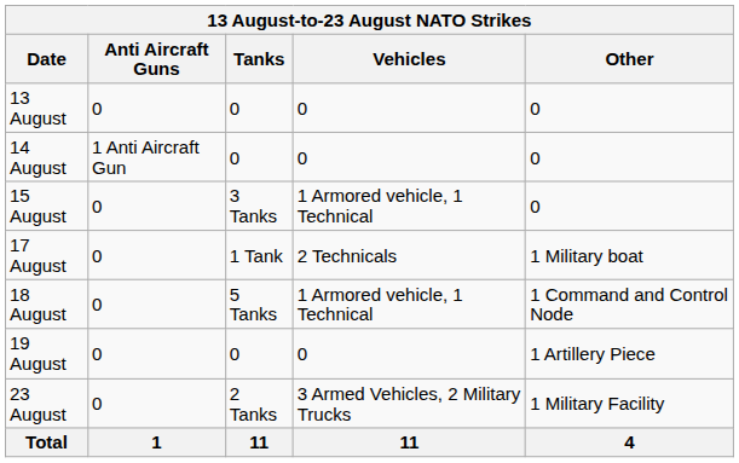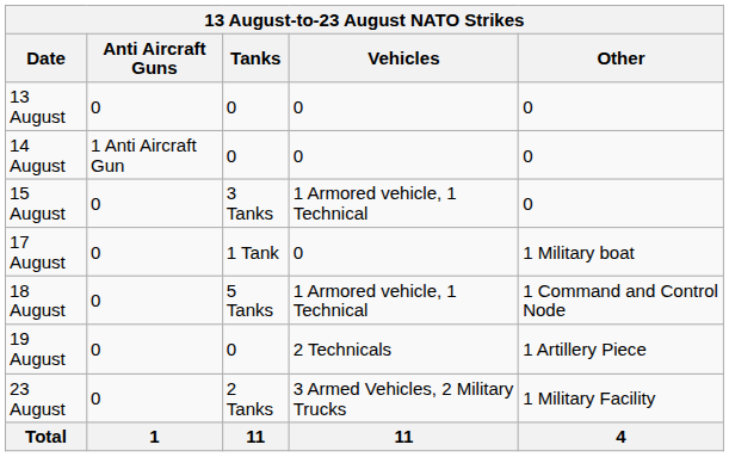 <table class="wikitable" style="font-size:95%;">
 <tr>
 <th colspan="7">13 August-to-23 August NATO Strikes</th>
 </tr>
 <tr>
 <th>Date</th>
 <th>Anti Aircraft Guns</th>
 <th>Tanks</th>
 <th>Vehicles</th>
 <th>Other</th>
 </tr>
 <tr>
 <td>13 August</td>
 <td>0</td>
 <td>0</td>
 <td>0</td>
 <td>0</td>
 </tr>
 <tr>
 <td>14 August</td>
 <td>1 Anti Aircraft Gun</td>
 <td>0</td>
 <td>0</td>
 <td>0</td>
 </tr>
 <tr>
 <td>15 August</td>
 <td>0</td>
 <td>3 Tanks</td>
 <td>1 Armored vehicle, 1 Technical</td>
 <td>0</td>
 </tr>
 <tr>
 <td>17 August</td>
 <td>0</td>
 <td>1 Tank</td>
-<td>2 Technicals</td>
+<td>0</td>
 <td>1 Military boat</td>
 </tr>
 <tr>
 <td>18 August</td>
 <td>0</td>
 <td>5 Tanks</td>
 <td>1 Armored vehicle, 1 Technical</td>
 <td>1 Command and Control Node</td>
 </tr>
 <tr>
 <td>19 August</td>
 <td>0</td>
 <td>0</td>
-<td>0</td>
+<td>2 Technicals</td>
 <td>1 Artillery Piece</td>
 </tr>
 <tr>
 <td>23 August</td>
 <td>0</td>
 <td>2 Tanks</td>
 <td>3 Armed Vehicles, 2 Military Trucks</td>
 <td>1 Military Facility</td>
 </tr>
 <tr>
 <th>Total</th>
 <th>1</th>
 <th>11</th>
 <th>11</th>
 <th>4</th>
 </tr>
 </table>
